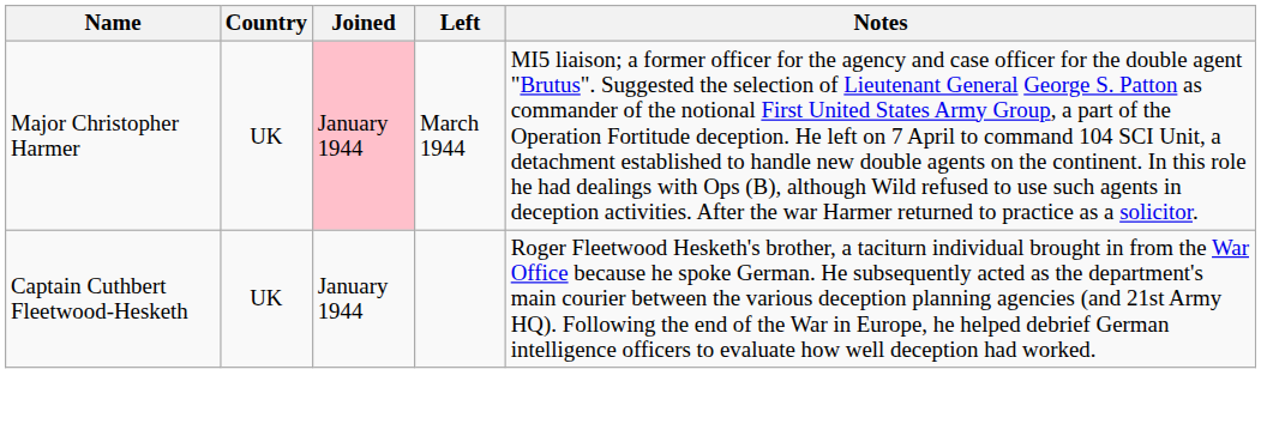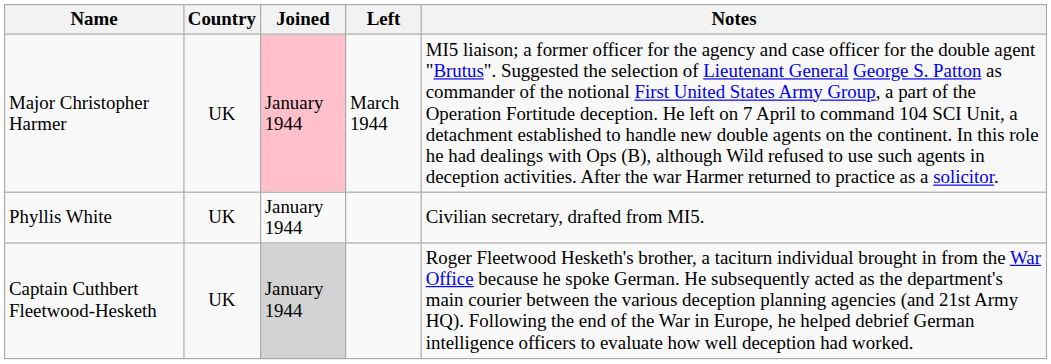 <table class="wikitable" style="width: 100%">
 <tr>
 <th>Name</th>
 <th>Country</th>
 <th>Joined</th>
 <th>Left</th>
 <th width="60%">Notes</th>
 </tr>
 <tr>
 <td>Major Christopher Harmer</td>
 <td style="text-align: center">UK</td>
 <td style="background: pink;">January 1944</td>
 <td>March 1944</td>
 <td>MI5 liaison; a former officer for the agency and case officer for the double agent "<a href='#'>Brutus</a>". Suggested the selection of <a href='#'>Lieutenant General</a> <a href='#'>George S. Patton</a> as commander of the notional <a href='#'>First United States Army Group</a>, a part of the Operation Fortitude deception. He left on 7 April to command 104 SCI Unit, a detachment established to handle new double agents on the continent. In this role he had dealings with Ops (B), although Wild refused to use such agents in deception activities. After the war Harmer returned to practice as a <a href='#'>solicitor</a>.</td>
 </tr>
 <tr>
+<td>Phyllis White</td>
+<td style="text-align: center">UK</td>
+<td>January 1944</td>
+<td></td>
+<td>Civilian secretary, drafted from MI5.</td>
+</tr>
+<tr>
 <td>Captain Cuthbert Fleetwood-Hesketh</td>
 <td style="text-align: center">UK</td>
-<td>January 1944</td>
+<td style="background: lightgrey;">January 1944</td>
 <td></td>
 <td>Roger Fleetwood Hesketh's brother, a taciturn individual brought in from the <a href='#'>War Office</a> because he spoke German. He subsequently acted as the department's main courier between the various deception planning agencies (and 21st Army HQ). Following the end of the War in Europe, he helped debrief German intelligence officers to evaluate how well deception had worked.</td>
 </tr>
 </table>
